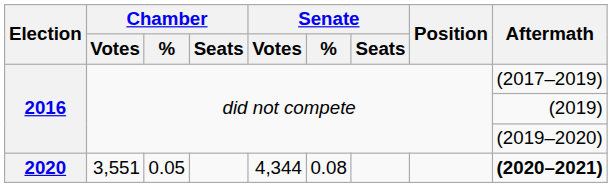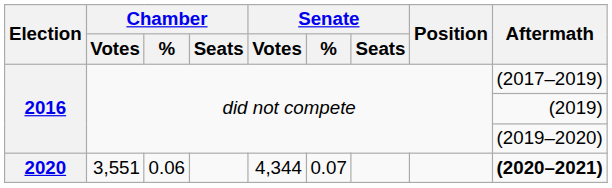 <table class="wikitable" style="text-align: right;">
 <tr>
 <th rowspan="2">Election</th>
 <th colspan="3"><a href='#'>Chamber</a></th>
 <th colspan="3"><a href='#'>Senate</a></th>
 <th rowspan="2">Position</th>
 <th rowspan="2">Aftermath</th>
 </tr>
 <tr>
 <th>Votes</th>
 <th>%</th>
 <th>Seats</th>
 <th>Votes</th>
 <th>%</th>
 <th>Seats</th>
 </tr>
 <tr>
 <th rowspan=3><a href='#'>2016</a></th>
 <td rowspan=3; colspan=7; style="text-align: center;"><em>did not compete</em></td>
 <td> (2017–2019)</td>
 </tr>
 <tr>
 <td> (2019)</td>
 </tr>
 <tr>
 <td> (2019–2020)</td>
 </tr>
 <tr>
 <th rowspan=3><a href='#'>2020</a></th>
 <td>3,551</td>
-<td>0.05</td>
+<td>0.06</td>
 <td></td>
 <td>4,344</td>
-<td>0.08</td>
+<td>0.07</td>
 <td></td>
 <td style="text-align: center;"></td>
 <td><strong> (2020–2021)</strong></td>
 </tr>
 </table>
